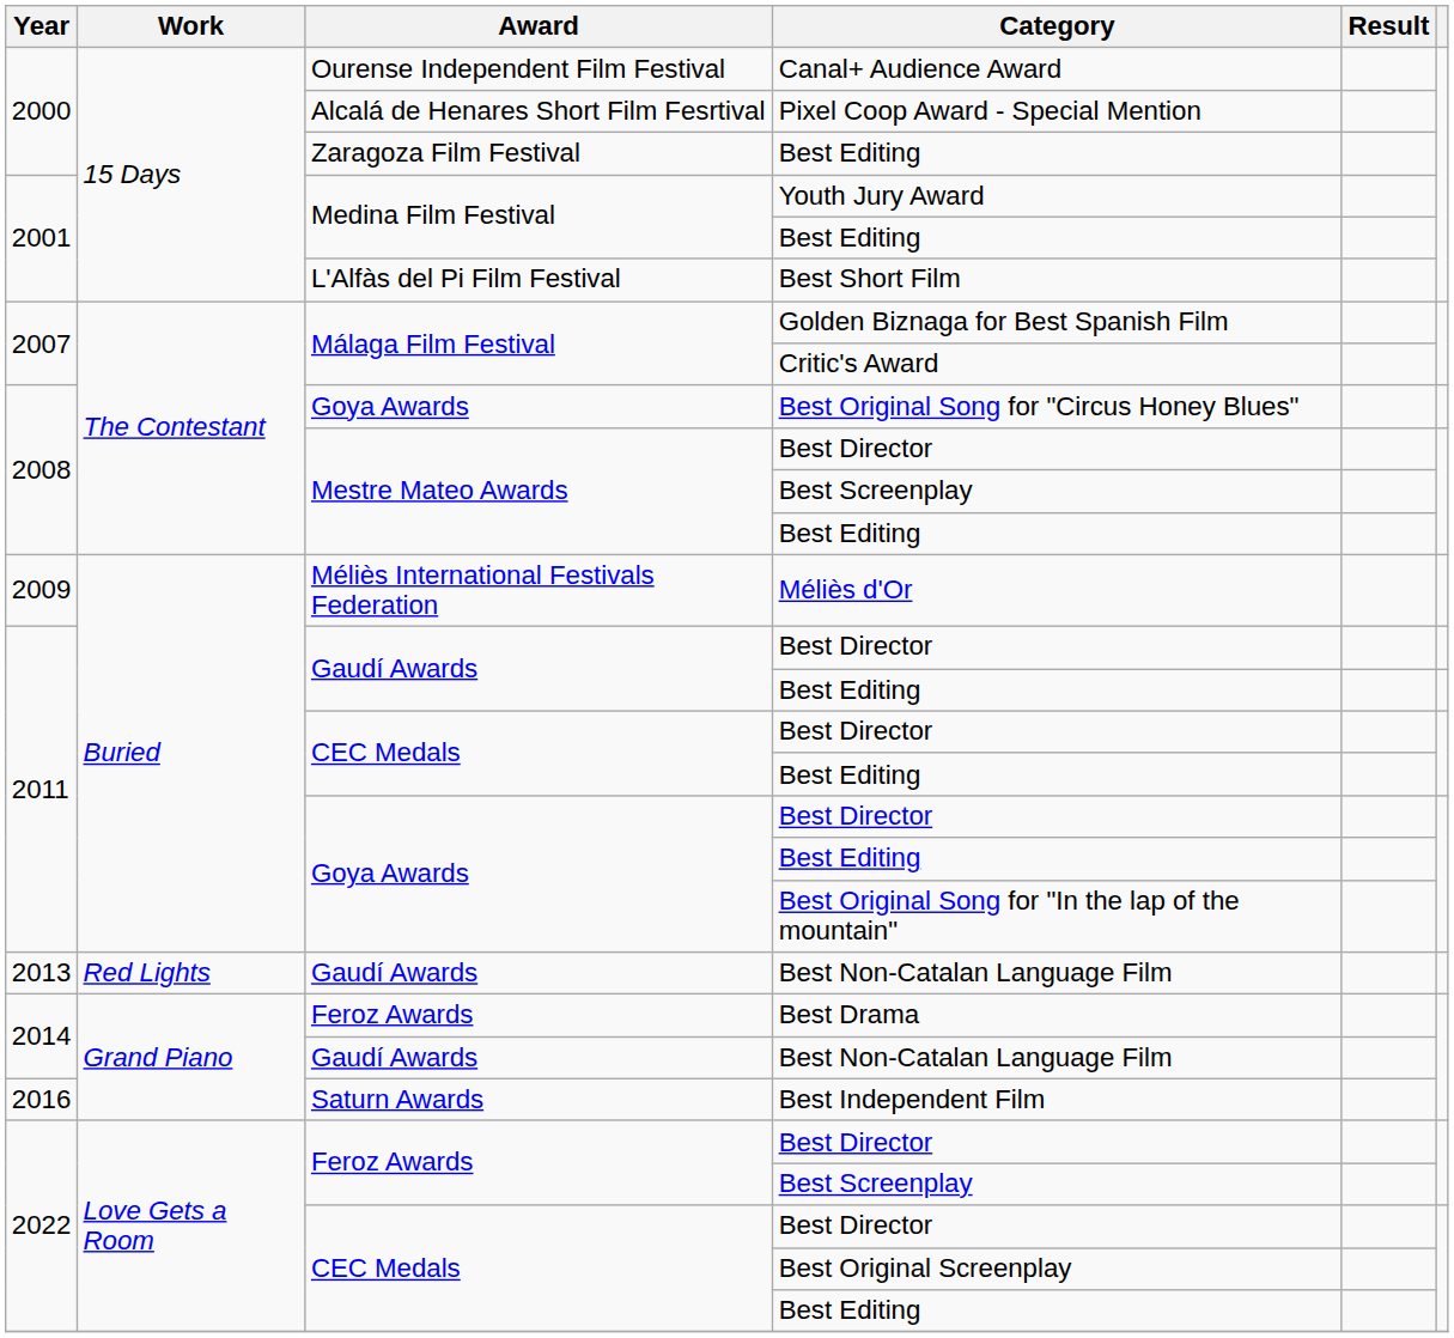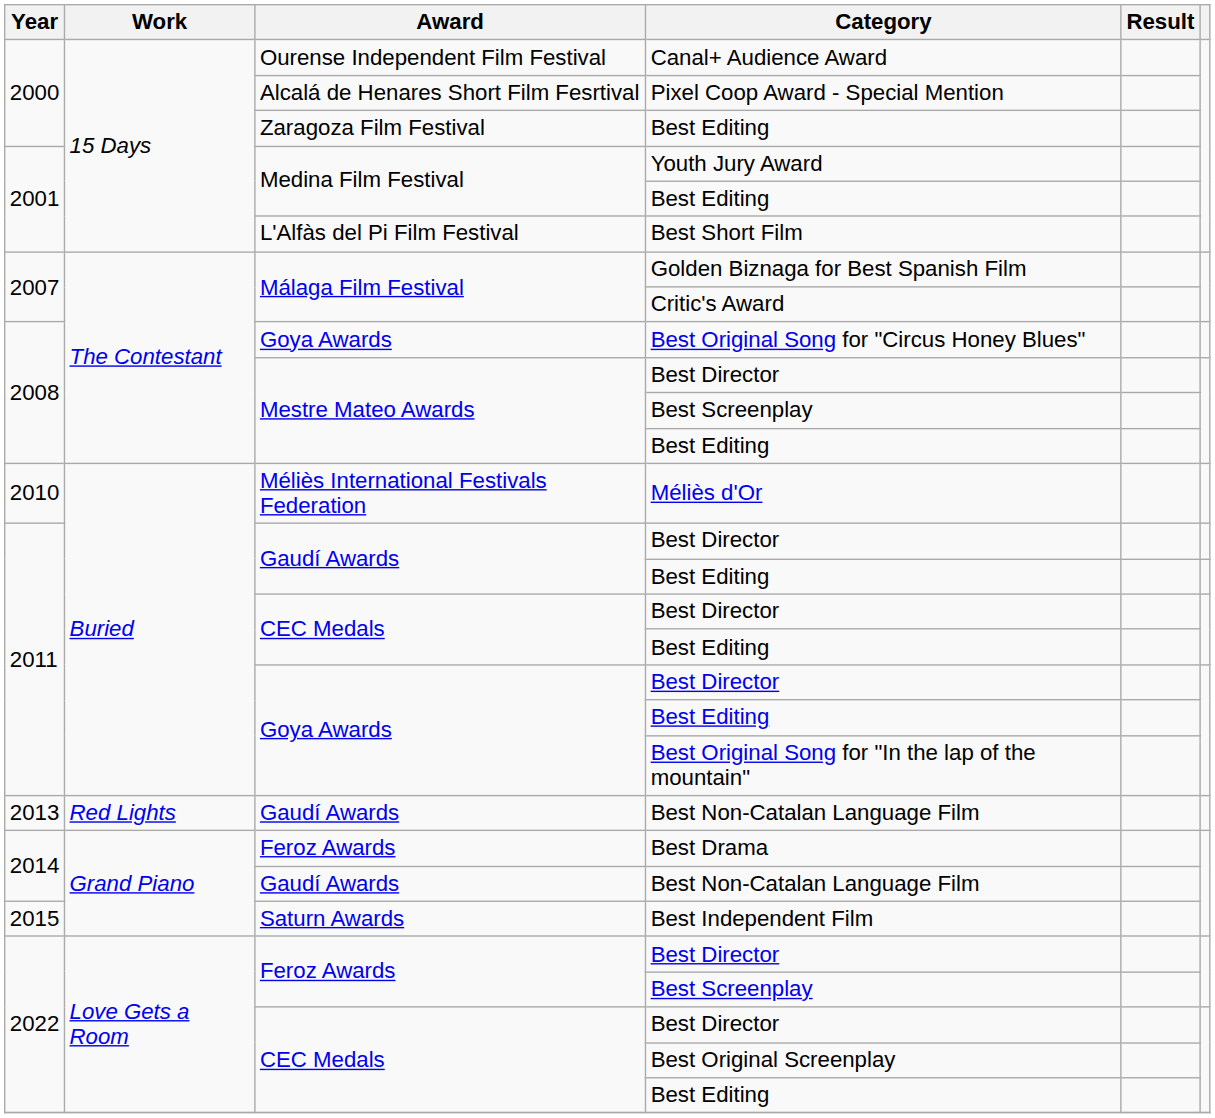 <table class="wikitable">
 <tr>
 <th>Year</th>
 <th>Work</th>
 <th>Award</th>
 <th>Category</th>
 <th>Result</th>
 <th></th>
 </tr>
 <tr>
 <td rowspan=3>2000</td>
 <td rowspan=6><em>15 Days</em></td>
 <td>Ourense Independent Film Festival</td>
 <td>Canal+ Audience Award</td>
 <td></td>
 <td rowspan=6></td>
 </tr>
 <tr>
 <td>Alcalá de Henares Short Film Fesrtival</td>
 <td>Pixel Coop Award - Special Mention</td>
 <td></td>
 </tr>
 <tr>
 <td>Zaragoza Film Festival</td>
 <td>Best Editing</td>
 <td></td>
 </tr>
 <tr>
 <td rowspan=3>2001</td>
 <td rowspan=2>Medina Film Festival</td>
 <td>Youth Jury Award</td>
 <td></td>
 </tr>
 <tr>
 <td>Best Editing</td>
 <td></td>
 </tr>
 <tr>
 <td>L'Alfàs del Pi Film Festival</td>
 <td>Best Short Film</td>
 <td></td>
 </tr>
 <tr>
 <td rowspan="2">2007</td>
 <td rowspan="6"><em><a href='#'>The Contestant</a></em></td>
 <td rowspan=2><a href='#'>Málaga Film Festival</a></td>
 <td>Golden Biznaga for Best Spanish Film</td>
 <td></td>
 <td rowspan=2></td>
 </tr>
 <tr>
 <td>Critic's Award</td>
 <td></td>
 </tr>
 <tr>
 <td rowspan = "4">2008</td>
 <td><a href='#'>Goya Awards</a></td>
 <td><a href='#'>Best Original Song</a> for  "Circus Honey Blues"</td>
 <td></td>
 <td></td>
 </tr>
 <tr>
 <td rowspan = "3"><a href='#'>Mestre Mateo Awards</a></td>
 <td>Best Director</td>
 <td></td>
 <td rowspan = "3"></td>
 </tr>
 <tr>
 <td>Best Screenplay</td>
 <td></td>
 </tr>
 <tr>
 <td>Best Editing</td>
 <td></td>
 </tr>
 <tr>
-<td>2009</td>
+<td>2010</td>
 <td rowspan=8><em><a href='#'>Buried</a></em></td>
 <td><a href='#'>Méliès International Festivals Federation</a></td>
 <td><a href='#'>Méliès d'Or</a></td>
 <td></td>
 <td></td>
 </tr>
 <tr>
 <td rowspan=7>2011</td>
 <td rowspan=2><a href='#'>Gaudí Awards</a></td>
 <td>Best Director</td>
 <td></td>
 <td></td>
 </tr>
 <tr>
 <td>Best Editing</td>
 <td></td>
 <td></td>
 </tr>
 <tr>
 <td rowspan = "2"><a href='#'>CEC Medals</a></td>
 <td>Best Director</td>
 <td></td>
 <td rowspan = "2"></td>
 </tr>
 <tr>
 <td>Best Editing</td>
 <td></td>
 </tr>
 <tr>
 <td rowspan=3><a href='#'>Goya Awards</a></td>
 <td><a href='#'>Best Director</a></td>
 <td></td>
 <td rowspan=3></td>
 </tr>
 <tr>
 <td><a href='#'>Best Editing</a></td>
 <td></td>
 </tr>
 <tr>
 <td><a href='#'>Best Original Song</a> for "In the lap of the mountain"</td>
 <td></td>
 </tr>
 <tr>
 <td>2013</td>
 <td><em><a href='#'>Red Lights</a></em></td>
 <td><a href='#'>Gaudí Awards</a></td>
 <td>Best Non-Catalan Language Film</td>
 <td></td>
 <td></td>
 </tr>
 <tr>
 <td rowspan=2>2014</td>
 <td rowspan=3><em><a href='#'>Grand Piano</a></em></td>
 <td><a href='#'>Feroz Awards</a></td>
 <td>Best Drama</td>
 <td></td>
 <td rowspan=3></td>
 </tr>
 <tr>
 <td><a href='#'>Gaudí Awards</a></td>
 <td>Best Non-Catalan Language Film</td>
 <td></td>
 </tr>
 <tr>
-<td>2016</td>
+<td>2015</td>
 <td><a href='#'>Saturn Awards</a></td>
 <td>Best Independent Film</td>
 <td></td>
 </tr>
 <tr>
 <td align = "center" rowspan = "5">2022</td>
 <td rowspan=5><em><a href='#'>Love Gets a Room</a></em></td>
 <td rowspan = "2"><a href='#'>Feroz Awards</a></td>
 <td><a href='#'>Best Director</a></td>
 <td></td>
 <td rowspan = "2"></td>
 </tr>
 <tr>
 <td><a href='#'>Best Screenplay</a></td>
 <td></td>
 </tr>
 <tr>
 <td rowspan = "3"><a href='#'>CEC Medals</a></td>
 <td>Best Director</td>
 <td></td>
 <td rowspan = "3"></td>
 </tr>
 <tr>
 <td>Best Original Screenplay</td>
 <td></td>
 </tr>
 <tr>
 <td>Best Editing</td>
 <td></td>
 </tr>
 <tr>
 </tr>
 </table>
